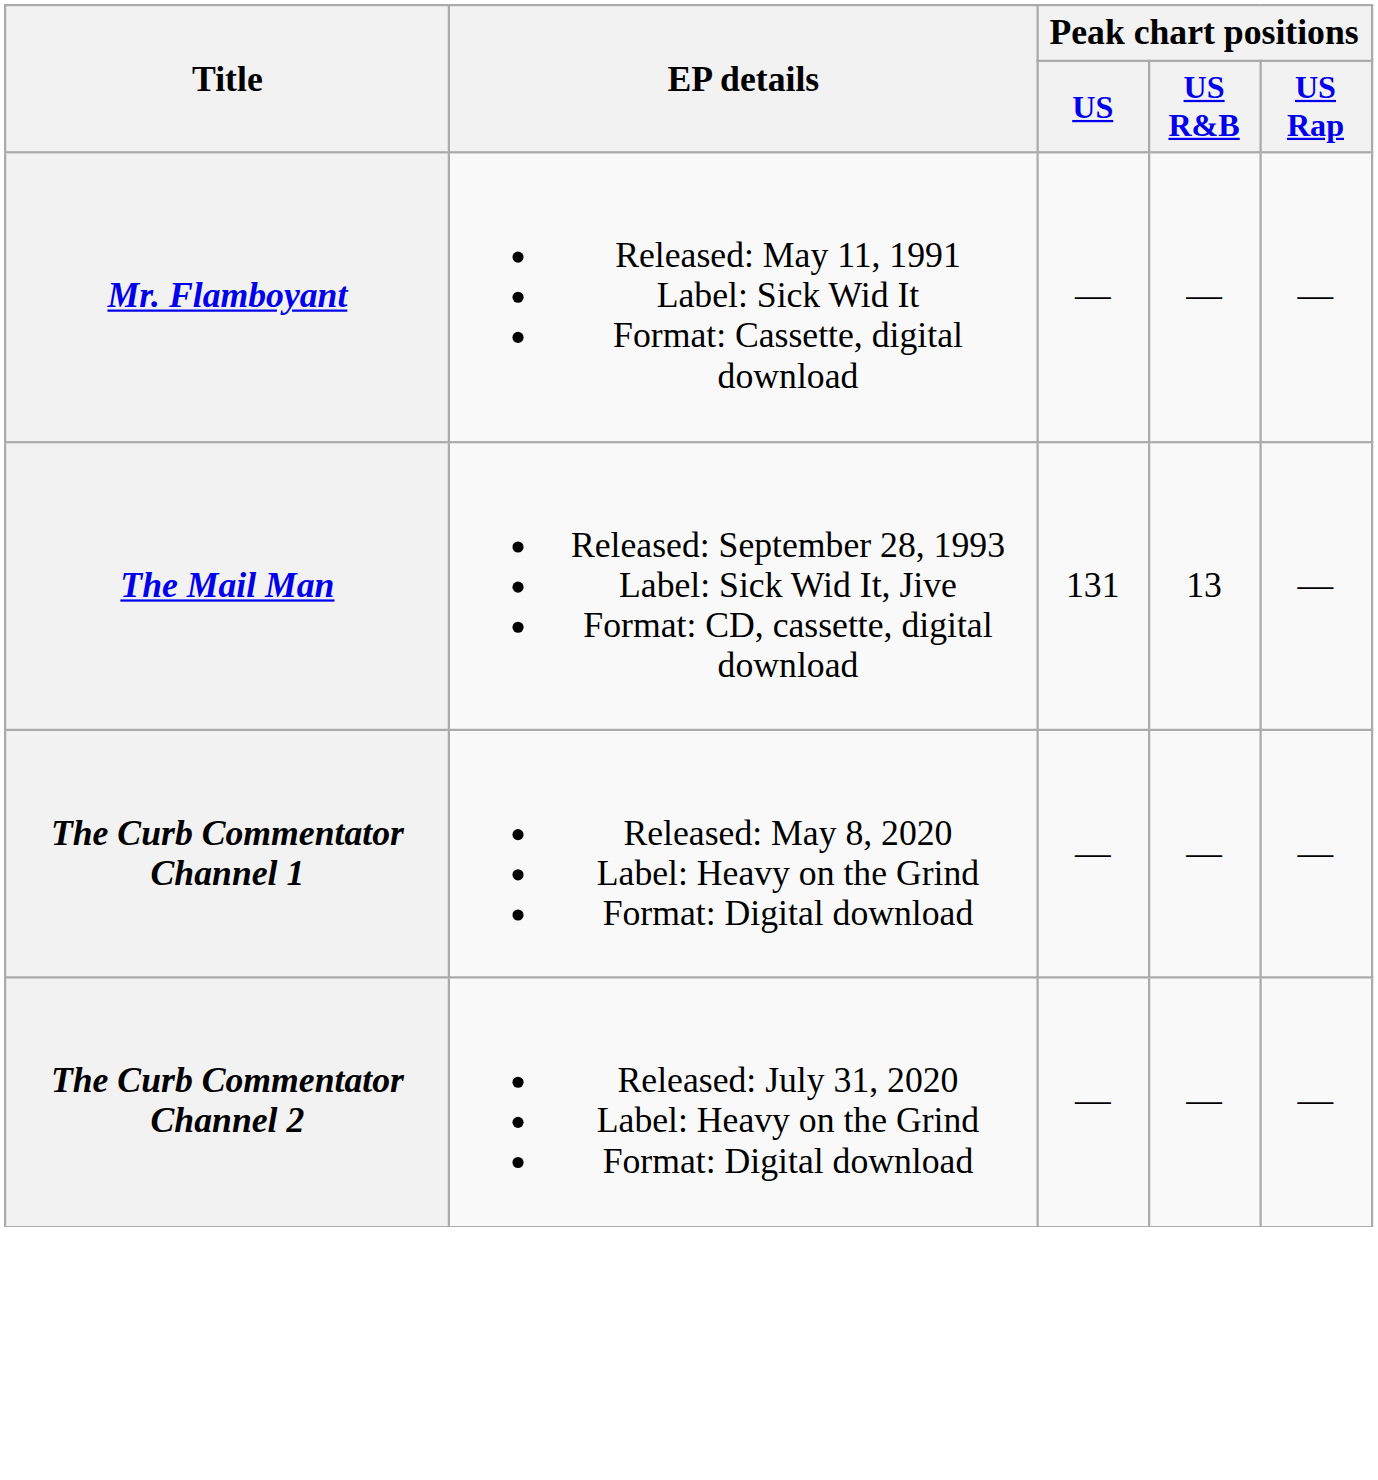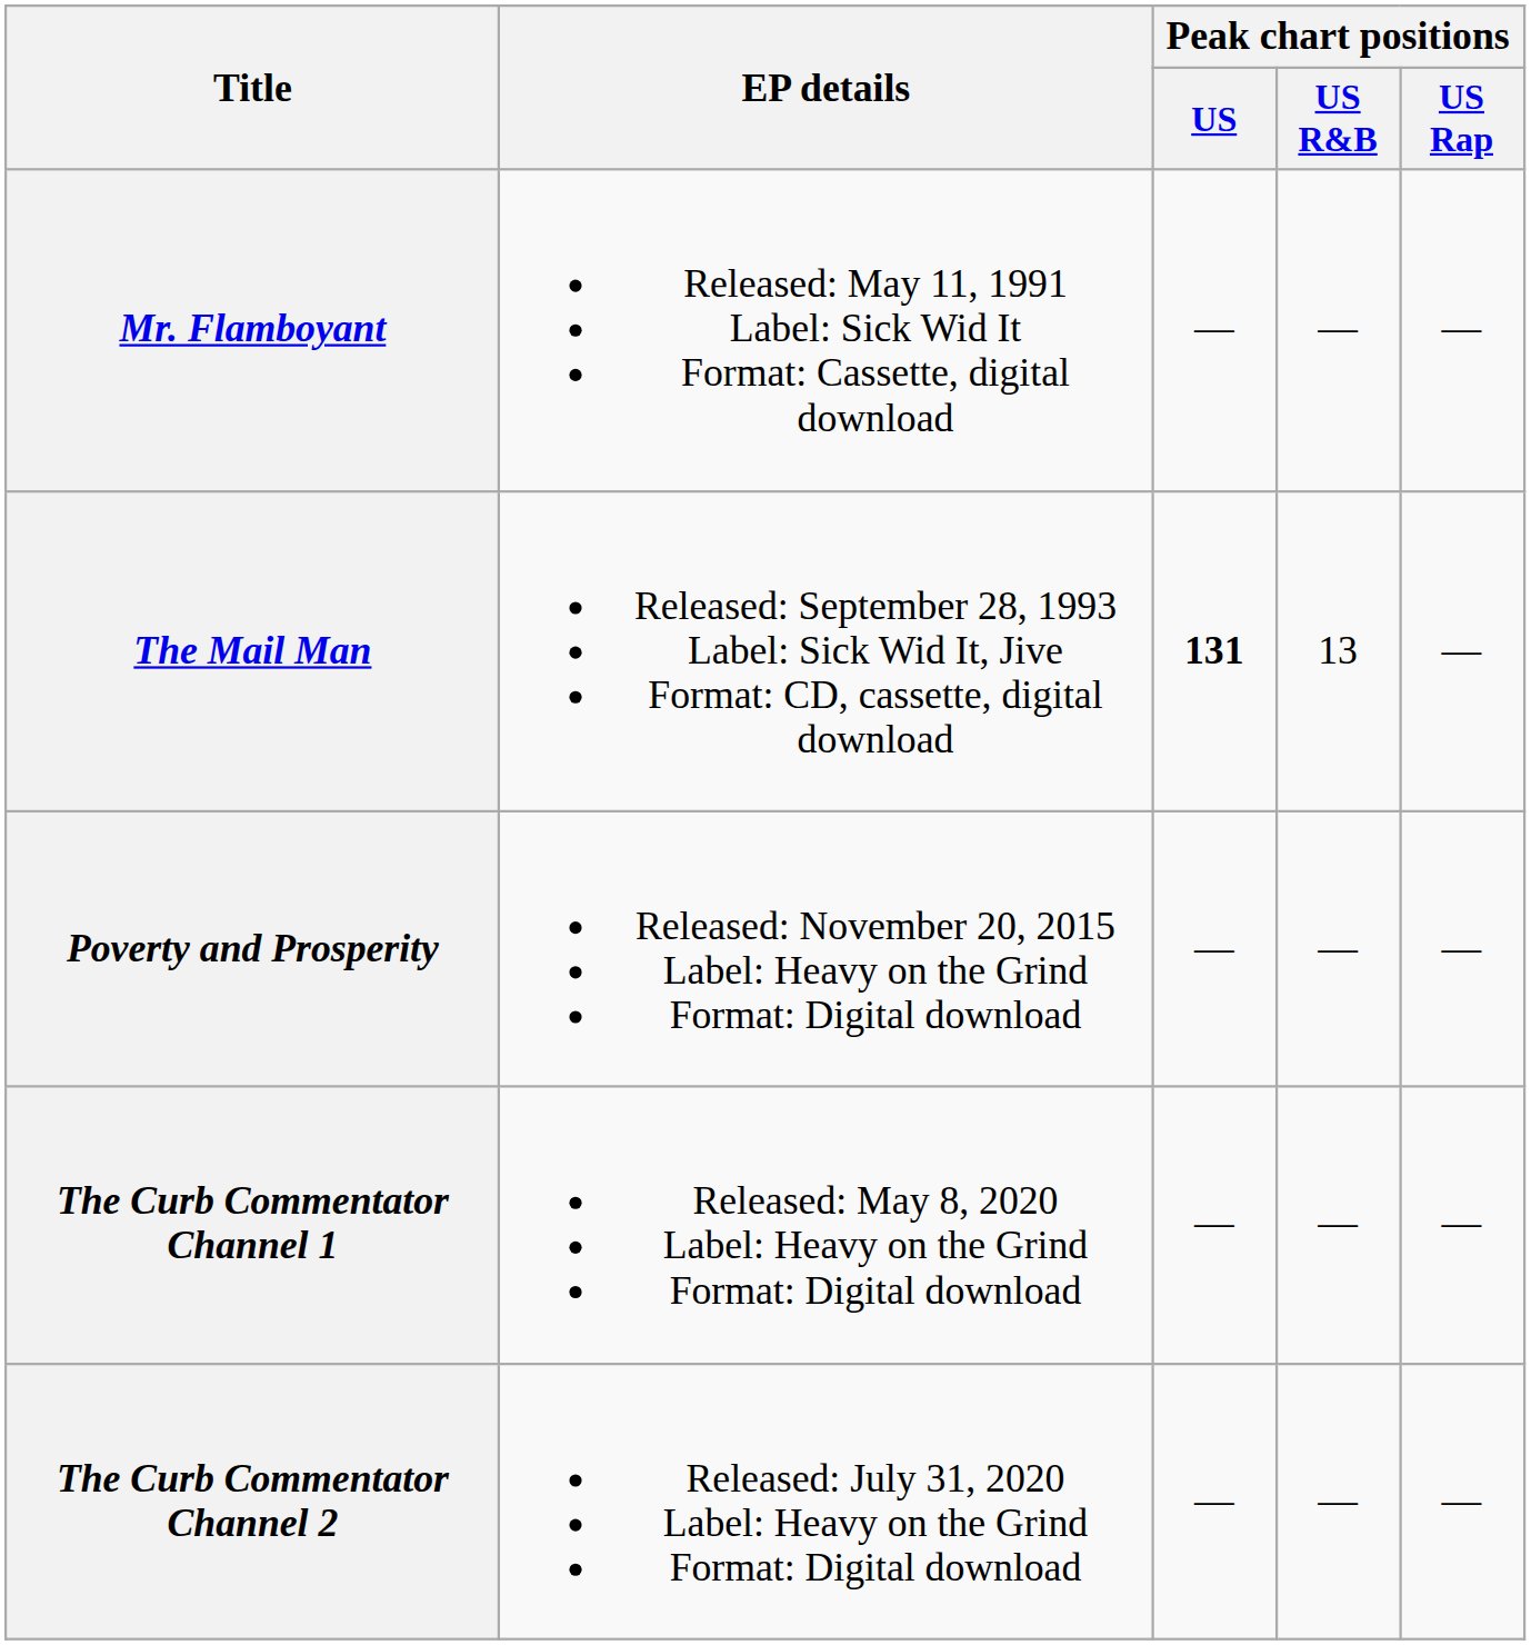 <table class="wikitable plainrowheaders" style="text-align:center;">
 <tr>
 <th scope="col" rowspan="2" style="width:12em;">Title</th>
 <th scope="col" rowspan="2" style="width:16em;">EP details</th>
 <th scope="col" colspan="3">Peak chart positions</th>
 </tr>
 <tr>
 <th scope="col" style="width:3em;font-size:90%;"><a href='#'>US</a></th>
 <th scope="col" style="width:3em;font-size:90%;"><a href='#'>US R&B</a></th>
 <th scope="col" style="width:3em;font-size:90%;"><a href='#'>US Rap</a></th>
 </tr>
 <tr>
 <th scope="row"><em><a href='#'>Mr. Flamboyant</a></em></th>
 <td><br><ul><li>Released: May 11, 1991</li><li>Label: Sick Wid It</li><li>Format: Cassette, digital download</li></ul></td>
 <td>—</td>
 <td>—</td>
 <td>—</td>
 </tr>
 <tr>
 <th scope="row"><em><a href='#'>The Mail Man</a></em></th>
 <td><br><ul><li>Released: September 28, 1993</li><li>Label: Sick Wid It, Jive</li><li>Format: CD, cassette, digital download</li></ul></td>
-<td>131</td>
+<td><strong>131</strong></td>
 <td>13</td>
+<td>—</td>
+</tr>
+<tr>
+<th scope="row"><em>Poverty and Prosperity</em></th>
+<td><br><ul><li>Released: November 20, 2015</li><li>Label: Heavy on the Grind</li><li>Format: Digital download</li></ul></td>
+<td>—</td>
+<td>—</td>
 <td>—</td>
 </tr>
 <tr>
 <th scope="row"><em>The Curb Commentator Channel 1</em></th>
 <td><br><ul><li>Released: May 8, 2020</li><li>Label: Heavy on the Grind</li><li>Format: Digital download</li></ul></td>
 <td>—</td>
 <td>—</td>
 <td>—</td>
 </tr>
 <tr>
 <th scope="row"><em>The Curb Commentator Channel 2</em></th>
 <td><br><ul><li>Released: July 31, 2020</li><li>Label: Heavy on the Grind</li><li>Format: Digital download</li></ul></td>
 <td>—</td>
 <td>—</td>
 <td>—</td>
 </tr>
 </table>
